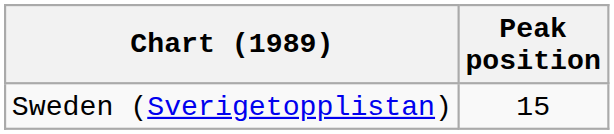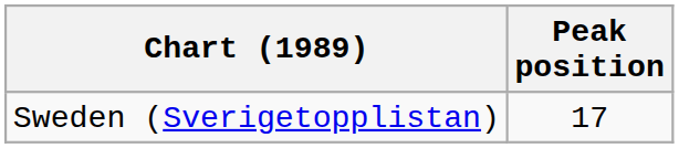 <table class="wikitable">
 <tr>
 <th>Chart (1989)</th>
 <th>Peak<br>position</th>
 </tr>
 <tr>
 <td>Sweden (<a href='#'>Sverigetopplistan</a>)</td>
-<td align="center">15</td>
+<td align="center">17</td>
 </tr>
 </table>
